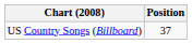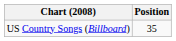 <table class="wikitable sortable">
 <tr>
 <th scope="col">Chart (2008)</th>
 <th scope="col">Position</th>
 </tr>
 <tr>
 <td>US <a href='#'>Country Songs</a> (<em><a href='#'>Billboard</a></em>)</td>
-<td align="center">37</td>
+<td align="center">35</td>
 </tr>
 </table>
